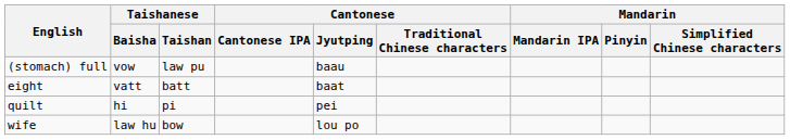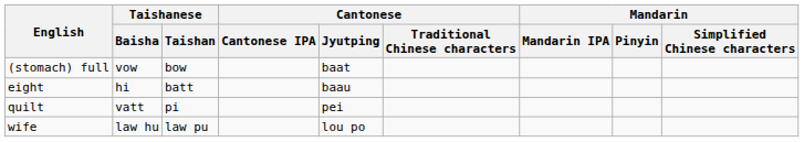 <table class="wikitable" align="center" border="1">
 <tr>
 <th rowspan="2">English</th>
 <th colspan="2">Taishanese</th>
 <th colspan="3">Cantonese</th>
 <th colspan="3">Mandarin</th>
 </tr>
 <tr>
 <th>Baisha</th>
 <th>Taishan</th>
 <th>Cantonese IPA</th>
 <th>Jyutping</th>
 <th>Traditional<br>Chinese characters</th>
 <th>Mandarin IPA</th>
 <th>Pinyin</th>
 <th>Simplified<br>Chinese characters</th>
 </tr>
 <tr ---->
 <td>(stomach) full</td>
 <td>vow</td>
-<td>law pu</td>
+<td>bow</td>
+<td></td>
+<td>baat</td>
+<td></td>
+<td></td>
+<td></td>
+<td></td>
+</tr>
+<tr ---->
+<td>eight</td>
+<td>hi</td>
+<td>batt</td>
 <td></td>
 <td>baau</td>
 <td></td>
 <td></td>
 <td></td>
 <td></td>
 </tr>
 <tr ---->
-<td>eight</td>
+<td>quilt</td>
 <td>vatt</td>
-<td>batt</td>
-<td></td>
-<td>baat</td>
-<td></td>
-<td></td>
-<td></td>
-<td></td>
-</tr>
-<tr ---->
-<td>quilt</td>
-<td>hi</td>
 <td>pi</td>
 <td></td>
 <td>pei</td>
 <td></td>
 <td></td>
 <td></td>
 <td></td>
 </tr>
 <tr ---->
 <td>wife</td>
 <td>law hu</td>
-<td>bow</td>
+<td>law pu</td>
 <td></td>
 <td>lou po</td>
 <td></td>
 <td></td>
 <td></td>
 <td></td>
 </tr>
 </table>
